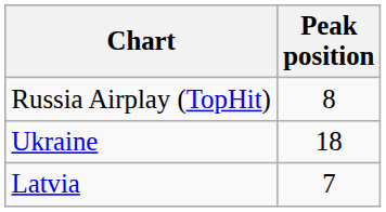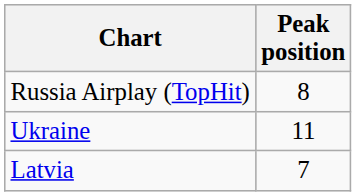 <table class="sortable wikitable">
 <tr>
 <th>Chart</th>
 <th>Peak<br>position</th>
 </tr>
 <tr>
 <td>Russia Airplay (<a href='#'>TopHit</a>)</td>
 <td align="center">8</td>
 </tr>
 <tr>
 <td><a href='#'>Ukraine</a></td>
-<td align="center">18</td>
+<td align="center">11</td>
 </tr>
 <tr>
 <td><a href='#'>Latvia</a></td>
 <td align="center">7</td>
 </tr>
 </table>
